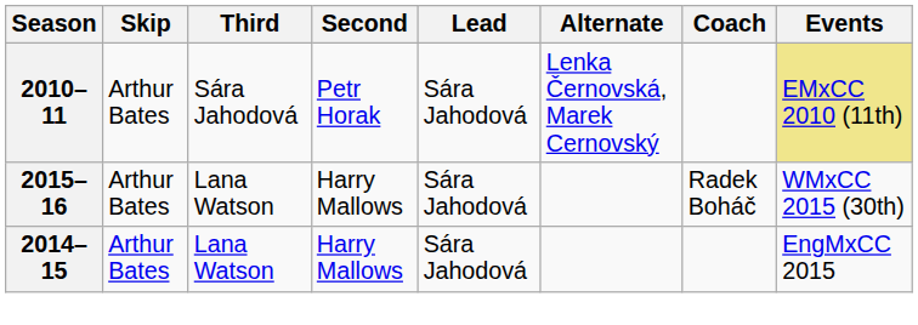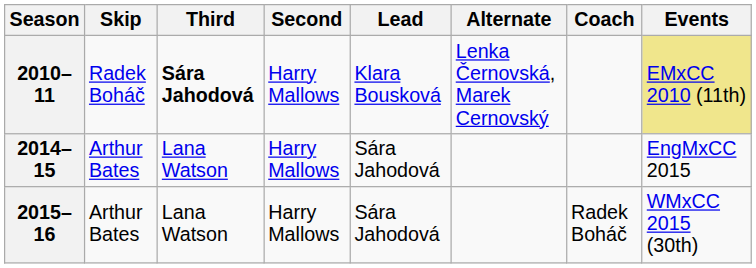 <table class="wikitable">
 <tr>
 <th scope="col">Season</th>
 <th scope="col">Skip</th>
 <th scope="col">Third</th>
 <th scope="col">Second</th>
 <th scope="col">Lead</th>
 <th scope="col">Alternate</th>
 <th scope="col">Coach</th>
 <th scope="col">Events</th>
 </tr>
 <tr>
 <th scope="row">2010–11</th>
-<td>Arthur Bates</td>
-<td>Sára Jahodová</td>
-<td><a href='#'>Petr Horak</a></td>
-<td>Sára Jahodová</td>
+<td><a href='#'>Radek Boháč</a></td>
+<td><strong>Sára Jahodová</strong></td>
+<td><a href='#'>Harry Mallows</a></td>
+<td><a href='#'>Klara Bousková</a></td>
 <td><a href='#'>Lenka Černovská</a>,<br><a href='#'>Marek Cernovský</a></td>
 <td></td>
 <td style="background: khaki;"><a href='#'>EMxCC 2010</a> (11th)</td>
+</tr>
+<tr>
+<th scope="row">2014–15</th>
+<td><a href='#'>Arthur Bates</a></td>
+<td><a href='#'>Lana Watson</a></td>
+<td><a href='#'>Harry Mallows</a></td>
+<td>Sára Jahodová</td>
+<td></td>
+<td></td>
+<td><a href='#'>EngMxCC</a> 2015 </td>
 </tr>
 <tr>
 <th scope="row">2015–16</th>
 <td>Arthur Bates</td>
 <td>Lana Watson</td>
 <td>Harry Mallows</td>
 <td>Sára Jahodová</td>
 <td></td>
 <td>Radek Boháč</td>
 <td><a href='#'>WMxCC 2015</a> (30th)</td>
 </tr>
-<tr>
-<th scope="row">2014–15</th>
-<td><a href='#'>Arthur Bates</a></td>
-<td><a href='#'>Lana Watson</a></td>
-<td><a href='#'>Harry Mallows</a></td>
-<td>Sára Jahodová</td>
-<td></td>
-<td></td>
-<td><a href='#'>EngMxCC</a> 2015 </td>
-</tr>
 </table>
